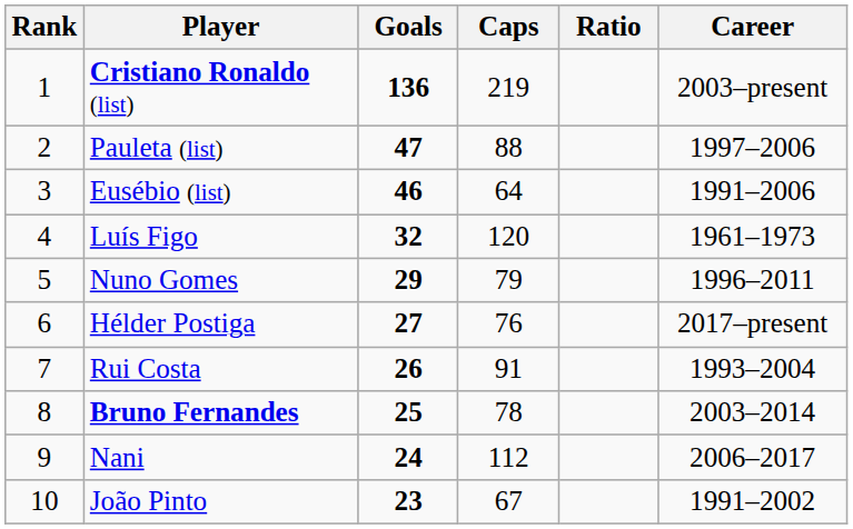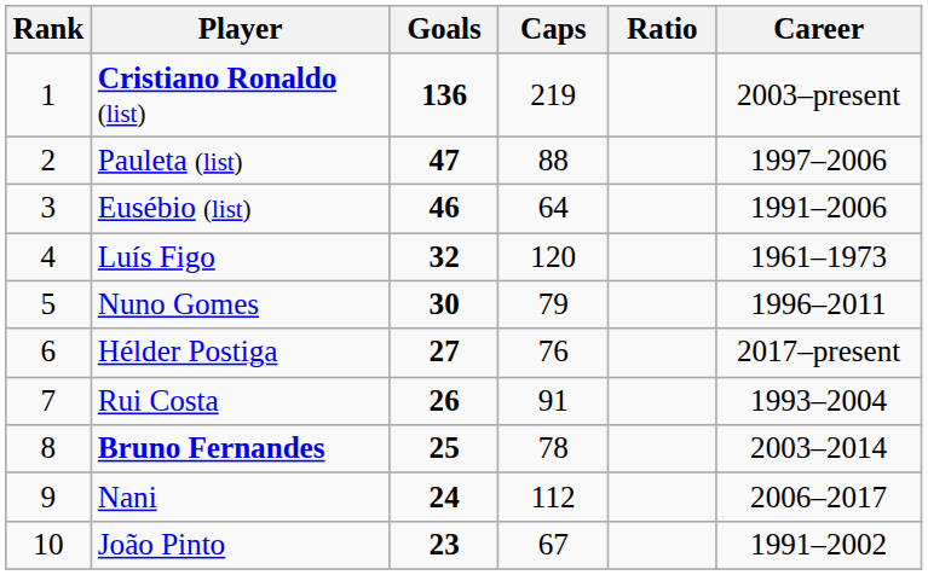 <table class="wikitable sortable" style="text-align:center">
 <tr>
 <th width=30>Rank</th>
 <th width=150>Player</th>
 <th width=50>Goals</th>
 <th width=50>Caps</th>
 <th width=50>Ratio</th>
 <th width=100>Career</th>
 </tr>
 <tr>
 <td>1</td>
 <td style="text-align:left"><strong><a href='#'>Cristiano Ronaldo</a></strong> <small>(<a href='#'>list</a>)</small></td>
 <td><strong>136</strong></td>
 <td>219</td>
 <td></td>
 <td>2003–present</td>
 </tr>
 <tr>
 <td>2</td>
 <td style="text-align:left"><a href='#'>Pauleta</a> <small>(<a href='#'>list</a>)</small></td>
 <td><strong>47</strong></td>
 <td>88</td>
 <td></td>
 <td>1997–2006</td>
 </tr>
 <tr>
 <td>3</td>
 <td style="text-align:left"><a href='#'>Eusébio</a> <small>(<a href='#'>list</a>)</small></td>
 <td><strong>46</strong></td>
 <td>64</td>
 <td></td>
 <td>1991–2006</td>
 </tr>
 <tr>
 <td>4</td>
 <td style="text-align:left"><a href='#'>Luís Figo</a></td>
 <td><strong>32</strong></td>
 <td>120</td>
 <td></td>
 <td>1961–1973</td>
 </tr>
 <tr>
 <td>5</td>
 <td style="text-align:left"><a href='#'>Nuno Gomes</a></td>
-<td><strong>29</strong></td>
+<td><strong>30</strong></td>
 <td>79</td>
 <td></td>
 <td>1996–2011</td>
 </tr>
 <tr>
 <td>6</td>
 <td style="text-align:left"><a href='#'>Hélder Postiga</a></td>
 <td><strong>27</strong></td>
 <td>76</td>
 <td></td>
 <td>2017–present</td>
 </tr>
 <tr>
 <td>7</td>
 <td style="text-align:left"><a href='#'>Rui Costa</a></td>
 <td><strong>26</strong></td>
 <td>91</td>
 <td></td>
 <td>1993–2004</td>
 </tr>
 <tr>
 <td>8</td>
 <td style="text-align:left"><strong><a href='#'>Bruno Fernandes</a></strong></td>
 <td><strong>25</strong></td>
 <td>78</td>
 <td></td>
 <td>2003–2014</td>
 </tr>
 <tr>
 <td>9</td>
 <td style="text-align:left"><a href='#'>Nani</a></td>
 <td><strong>24</strong></td>
 <td>112</td>
 <td></td>
 <td>2006–2017</td>
 </tr>
 <tr>
 <td>10</td>
 <td style="text-align:left"><a href='#'>João Pinto</a></td>
 <td><strong>23</strong></td>
 <td>67</td>
 <td></td>
 <td>1991–2002</td>
 </tr>
 </table>
